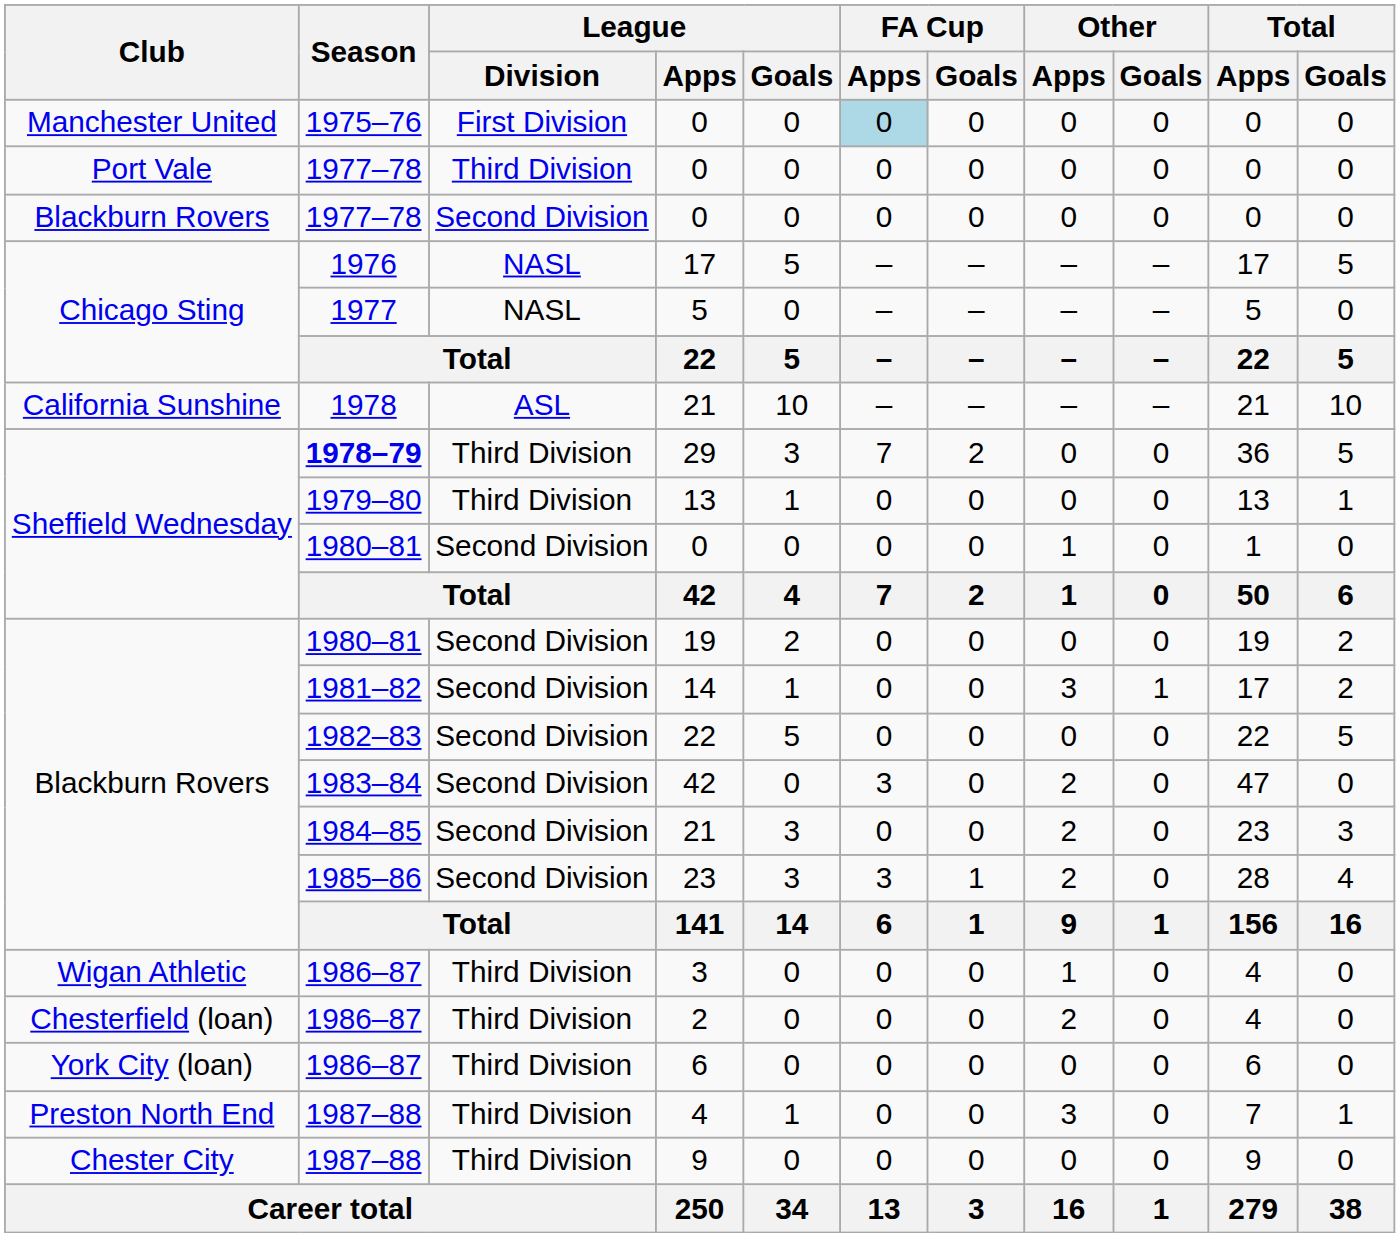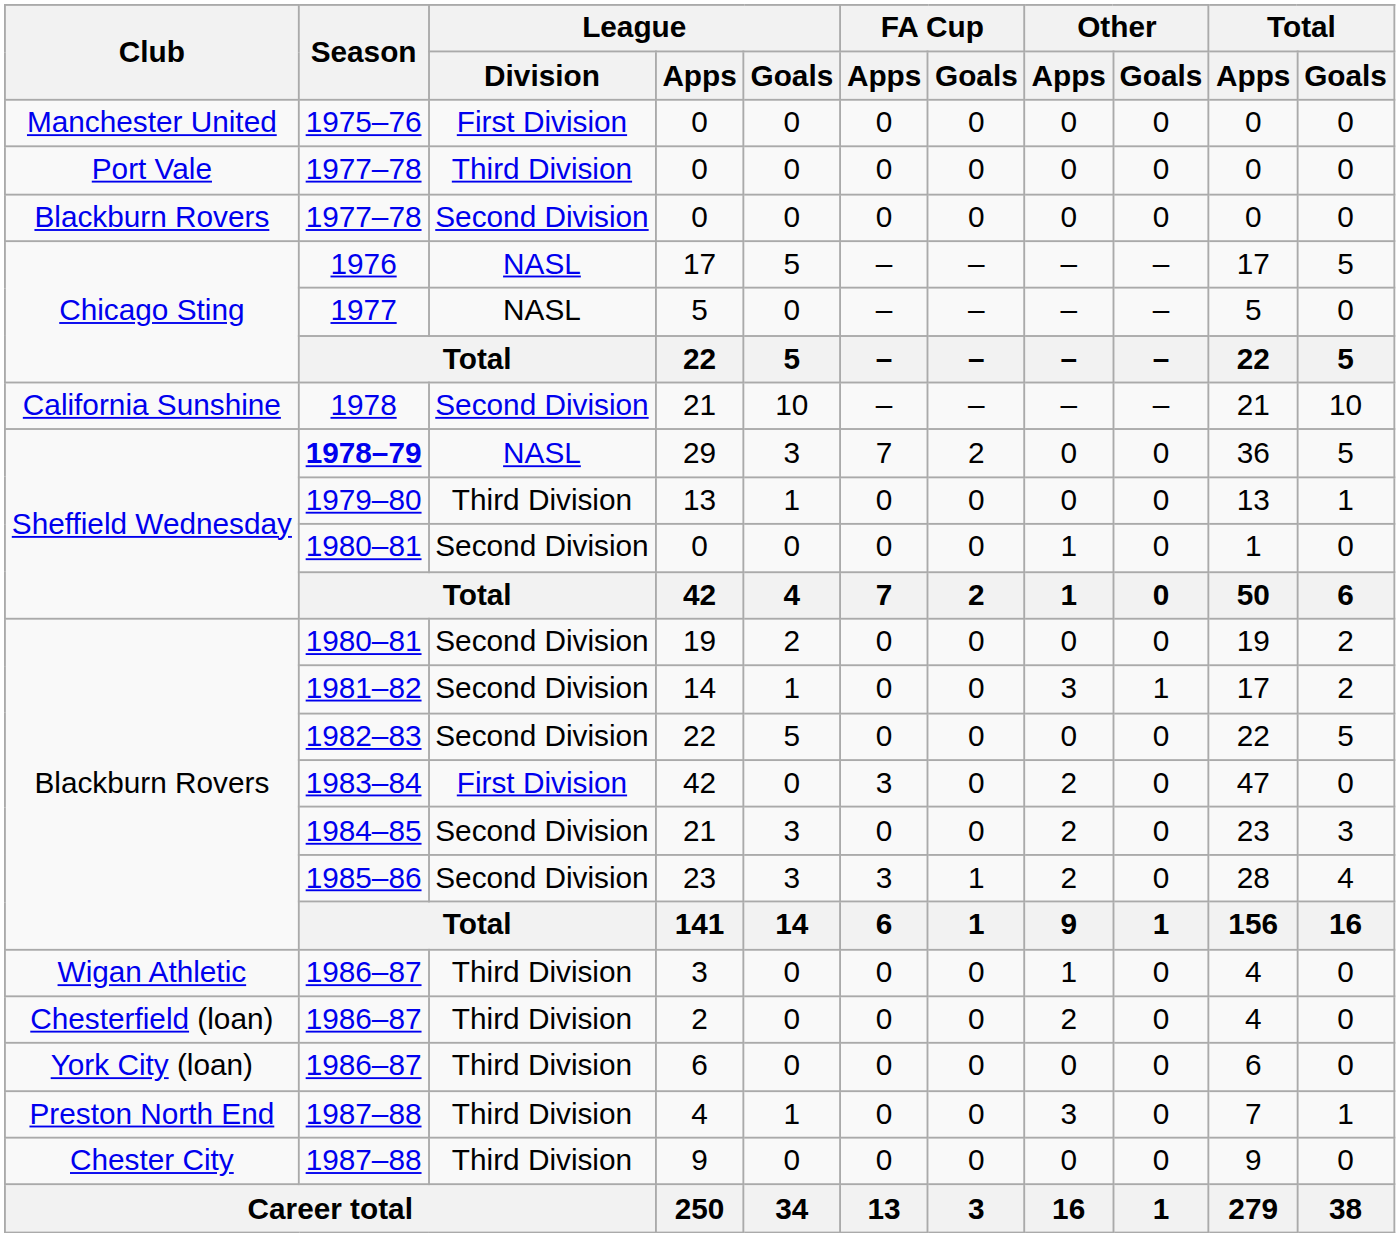 <table class="wikitable" style="text-align: center;">
 <tr>
 <th rowspan="2">Club</th>
 <th rowspan="2">Season</th>
 <th colspan="3">League</th>
 <th colspan="2">FA Cup</th>
 <th colspan="2">Other</th>
 <th colspan="2">Total</th>
 </tr>
 <tr>
 <th>Division</th>
 <th>Apps</th>
 <th>Goals</th>
 <th>Apps</th>
 <th>Goals</th>
 <th>Apps</th>
 <th>Goals</th>
 <th>Apps</th>
 <th>Goals</th>
 </tr>
 <tr>
 <td><a href='#'>Manchester United</a></td>
 <td><a href='#'>1975–76</a></td>
 <td><a href='#'>First Division</a></td>
 <td>0</td>
 <td>0</td>
-<td style="background: lightblue;">0</td>
+<td>0</td>
 <td>0</td>
 <td>0</td>
 <td>0</td>
 <td>0</td>
 <td>0</td>
 </tr>
 <tr>
 <td><a href='#'>Port Vale</a></td>
 <td><a href='#'>1977–78</a></td>
 <td><a href='#'>Third Division</a></td>
 <td>0</td>
 <td>0</td>
 <td>0</td>
 <td>0</td>
 <td>0</td>
 <td>0</td>
 <td>0</td>
 <td>0</td>
 </tr>
 <tr>
 <td><a href='#'>Blackburn Rovers</a></td>
 <td><a href='#'>1977–78</a></td>
 <td><a href='#'>Second Division</a></td>
 <td>0</td>
 <td>0</td>
 <td>0</td>
 <td>0</td>
 <td>0</td>
 <td>0</td>
 <td>0</td>
 <td>0</td>
 </tr>
 <tr>
 <td rowspan="3"><a href='#'>Chicago Sting</a></td>
 <td><a href='#'>1976</a></td>
 <td><a href='#'>NASL</a></td>
 <td>17</td>
 <td>5</td>
 <td>–</td>
 <td>–</td>
 <td>–</td>
 <td>–</td>
 <td>17</td>
 <td>5</td>
 </tr>
 <tr>
 <td><a href='#'>1977</a></td>
 <td>NASL</td>
 <td>5</td>
 <td>0</td>
 <td>–</td>
 <td>–</td>
 <td>–</td>
 <td>–</td>
 <td>5</td>
 <td>0</td>
 </tr>
 <tr>
 <th colspan="2">Total</th>
 <th>22</th>
 <th>5</th>
 <th>–</th>
 <th>–</th>
 <th>–</th>
 <th>–</th>
 <th>22</th>
 <th>5</th>
 </tr>
 <tr>
 <td><a href='#'>California Sunshine</a></td>
 <td><a href='#'>1978</a></td>
-<td><a href='#'>ASL</a></td>
+<td><a href='#'>Second Division</a></td>
 <td>21</td>
 <td>10</td>
 <td>–</td>
 <td>–</td>
 <td>–</td>
 <td>–</td>
 <td>21</td>
 <td>10</td>
 </tr>
 <tr>
 <td rowspan="4"><a href='#'>Sheffield Wednesday</a></td>
 <td><strong><a href='#'>1978–79</a></strong></td>
-<td>Third Division</td>
+<td><a href='#'>NASL</a></td>
 <td>29</td>
 <td>3</td>
 <td>7</td>
 <td>2</td>
 <td>0</td>
 <td>0</td>
 <td>36</td>
 <td>5</td>
 </tr>
 <tr>
 <td><a href='#'>1979–80</a></td>
 <td>Third Division</td>
 <td>13</td>
 <td>1</td>
 <td>0</td>
 <td>0</td>
 <td>0</td>
 <td>0</td>
 <td>13</td>
 <td>1</td>
 </tr>
 <tr>
 <td><a href='#'>1980–81</a></td>
 <td>Second Division</td>
 <td>0</td>
 <td>0</td>
 <td>0</td>
 <td>0</td>
 <td>1</td>
 <td>0</td>
 <td>1</td>
 <td>0</td>
 </tr>
 <tr>
 <th colspan="2">Total</th>
 <th>42</th>
 <th>4</th>
 <th>7</th>
 <th>2</th>
 <th>1</th>
 <th>0</th>
 <th>50</th>
 <th>6</th>
 </tr>
 <tr>
 <td rowspan="7">Blackburn Rovers</td>
 <td><a href='#'>1980–81</a></td>
 <td>Second Division</td>
 <td>19</td>
 <td>2</td>
 <td>0</td>
 <td>0</td>
 <td>0</td>
 <td>0</td>
 <td>19</td>
 <td>2</td>
 </tr>
 <tr>
 <td><a href='#'>1981–82</a></td>
 <td>Second Division</td>
 <td>14</td>
 <td>1</td>
 <td>0</td>
 <td>0</td>
 <td>3</td>
 <td>1</td>
 <td>17</td>
 <td>2</td>
 </tr>
 <tr>
 <td><a href='#'>1982–83</a></td>
 <td>Second Division</td>
 <td>22</td>
 <td>5</td>
 <td>0</td>
 <td>0</td>
 <td>0</td>
 <td>0</td>
 <td>22</td>
 <td>5</td>
 </tr>
 <tr>
 <td><a href='#'>1983–84</a></td>
-<td>Second Division</td>
+<td><a href='#'>First Division</a></td>
 <td>42</td>
 <td>0</td>
 <td>3</td>
 <td>0</td>
 <td>2</td>
 <td>0</td>
 <td>47</td>
 <td>0</td>
 </tr>
 <tr>
 <td><a href='#'>1984–85</a></td>
 <td>Second Division</td>
 <td>21</td>
 <td>3</td>
 <td>0</td>
 <td>0</td>
 <td>2</td>
 <td>0</td>
 <td>23</td>
 <td>3</td>
 </tr>
 <tr>
 <td><a href='#'>1985–86</a></td>
 <td>Second Division</td>
 <td>23</td>
 <td>3</td>
 <td>3</td>
 <td>1</td>
 <td>2</td>
 <td>0</td>
 <td>28</td>
 <td>4</td>
 </tr>
 <tr>
 <th colspan="2">Total</th>
 <th>141</th>
 <th>14</th>
 <th>6</th>
 <th>1</th>
 <th>9</th>
 <th>1</th>
 <th>156</th>
 <th>16</th>
 </tr>
 <tr>
 <td><a href='#'>Wigan Athletic</a></td>
 <td><a href='#'>1986–87</a></td>
 <td>Third Division</td>
 <td>3</td>
 <td>0</td>
 <td>0</td>
 <td>0</td>
 <td>1</td>
 <td>0</td>
 <td>4</td>
 <td>0</td>
 </tr>
 <tr>
 <td><a href='#'>Chesterfield</a> (loan)</td>
 <td><a href='#'>1986–87</a></td>
 <td>Third Division</td>
 <td>2</td>
 <td>0</td>
 <td>0</td>
 <td>0</td>
 <td>2</td>
 <td>0</td>
 <td>4</td>
 <td>0</td>
 </tr>
 <tr>
 <td><a href='#'>York City</a> (loan)</td>
 <td><a href='#'>1986–87</a></td>
 <td>Third Division</td>
 <td>6</td>
 <td>0</td>
 <td>0</td>
 <td>0</td>
 <td>0</td>
 <td>0</td>
 <td>6</td>
 <td>0</td>
 </tr>
 <tr>
 <td><a href='#'>Preston North End</a></td>
 <td><a href='#'>1987–88</a></td>
 <td>Third Division</td>
 <td>4</td>
 <td>1</td>
 <td>0</td>
 <td>0</td>
 <td>3</td>
 <td>0</td>
 <td>7</td>
 <td>1</td>
 </tr>
 <tr>
 <td><a href='#'>Chester City</a></td>
 <td><a href='#'>1987–88</a></td>
 <td>Third Division</td>
 <td>9</td>
 <td>0</td>
 <td>0</td>
 <td>0</td>
 <td>0</td>
 <td>0</td>
 <td>9</td>
 <td>0</td>
 </tr>
 <tr>
 <th colspan="3">Career total</th>
 <th>250</th>
 <th>34</th>
 <th>13</th>
 <th>3</th>
 <th>16</th>
 <th>1</th>
 <th>279</th>
 <th>38</th>
 </tr>
 </table>
